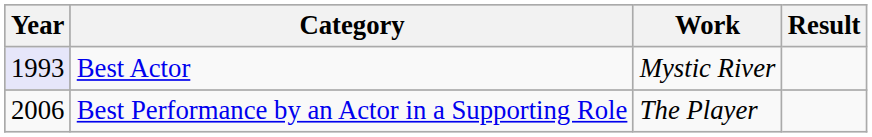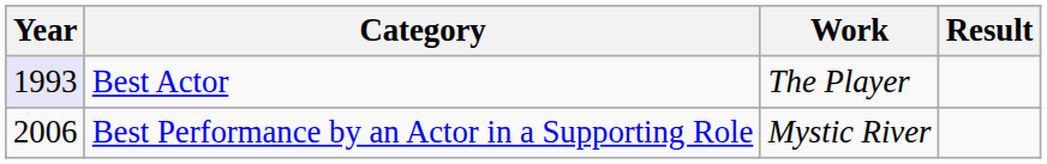 <table class="wikitable sortable">
 <tr>
 <th>Year</th>
 <th>Category</th>
 <th>Work</th>
 <th>Result</th>
 </tr>
 <tr>
 <td style="background: lavender;">1993</td>
 <td><a href='#'>Best Actor</a></td>
-<td><em>Mystic River</em></td>
+<td><em>The Player</em></td>
 <td></td>
 </tr>
 <tr>
 <td>2006</td>
 <td><a href='#'>Best Performance by an Actor in a Supporting Role</a></td>
-<td><em>The Player</em></td>
+<td><em>Mystic River</em></td>
 <td></td>
 </tr>
 </table>
